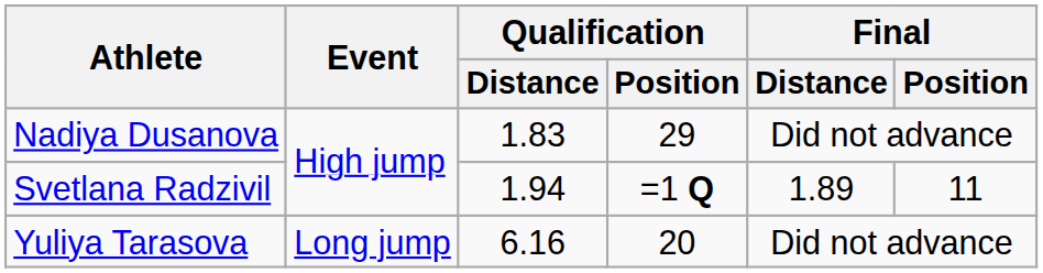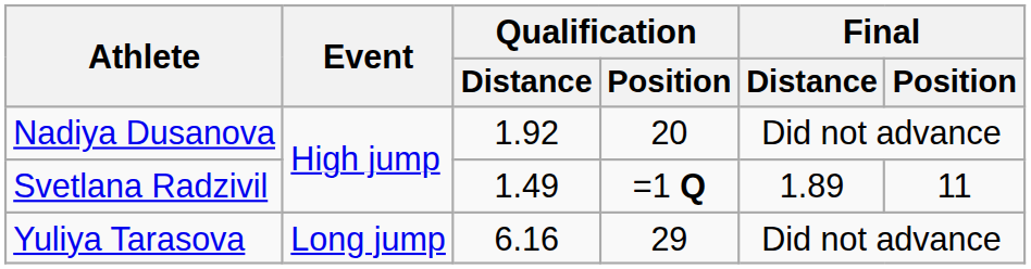 <table class=wikitable style="font-size:90%">
 <tr>
 <th rowspan="2">Athlete</th>
 <th rowspan="2">Event</th>
 <th colspan="2">Qualification</th>
 <th colspan="2">Final</th>
 </tr>
 <tr style="font-size:95%">
 <th>Distance</th>
 <th>Position</th>
 <th>Distance</th>
 <th>Position</th>
 </tr>
 <tr align=center>
 <td align=left><a href='#'>Nadiya Dusanova</a></td>
 <td align=left rowspan=2><a href='#'>High jump</a></td>
-<td>1.83</td>
-<td>29</td>
+<td>1.92</td>
+<td>20</td>
 <td colspan=2>Did not advance</td>
 </tr>
 <tr align=center>
 <td align=left><a href='#'>Svetlana Radzivil</a></td>
-<td>1.94</td>
+<td>1.49</td>
 <td>=1 <strong>Q</strong></td>
 <td>1.89</td>
 <td>11</td>
 </tr>
 <tr align=center>
 <td align=left><a href='#'>Yuliya Tarasova</a></td>
 <td align=left><a href='#'>Long jump</a></td>
 <td>6.16</td>
-<td>20</td>
+<td>29</td>
 <td colspan=2>Did not advance</td>
 </tr>
 </table>
